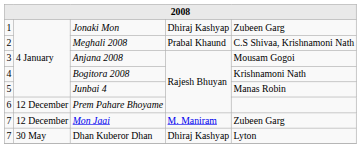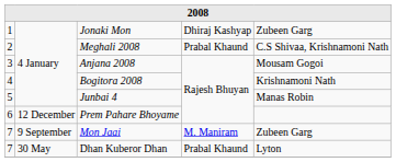 <table class="wikitable" border="0">
 <tr>
 <td colspan="5" style="text-align:center; background:#e9e9e9"><strong>2008</strong></td>
 </tr>
 <tr>
 <td>1</td>
 <td rowspan="5">4 January</td>
 <td><em>Jonaki Mon</em></td>
 <td>Dhiraj Kashyap</td>
 <td>Zubeen Garg</td>
 </tr>
 <tr>
 <td>2</td>
 <td><em>Meghali 2008</em></td>
 <td>Prabal Khaund</td>
 <td>C.S Shivaa, Krishnamoni Nath</td>
 </tr>
 <tr>
 <td>3</td>
 <td><em>Anjana 2008</em></td>
 <td rowspan="4">Rajesh Bhuyan</td>
 <td>Mousam Gogoi</td>
 </tr>
 <tr>
 <td>4</td>
 <td><em>Bogitora 2008</em></td>
 <td>Krishnamoni Nath</td>
 </tr>
 <tr>
 <td>5</td>
 <td><em>Junbai 4</em></td>
 <td>Manas Robin</td>
 </tr>
 <tr>
 <td>6</td>
 <td>12 December</td>
 <td><em>Prem Pahare Bhoyame</em></td>
 <td></td>
 </tr>
 <tr>
 <td>7</td>
-<td>12 December</td>
+<td>9 September</td>
 <td><em><a href='#'>Mon Jaai</a></em></td>
 <td><a href='#'>M. Maniram</a></td>
 <td>Zubeen Garg</td>
 </tr>
 <tr>
 <td>7</td>
 <td>30 May</td>
 <td>Dhan Kuberor Dhan</td>
-<td>Dhiraj Kashyap</td>
+<td>Prabal Khaund</td>
 <td>Lyton</td>
 </tr>
 <tr>
 </tr>
 </table>
